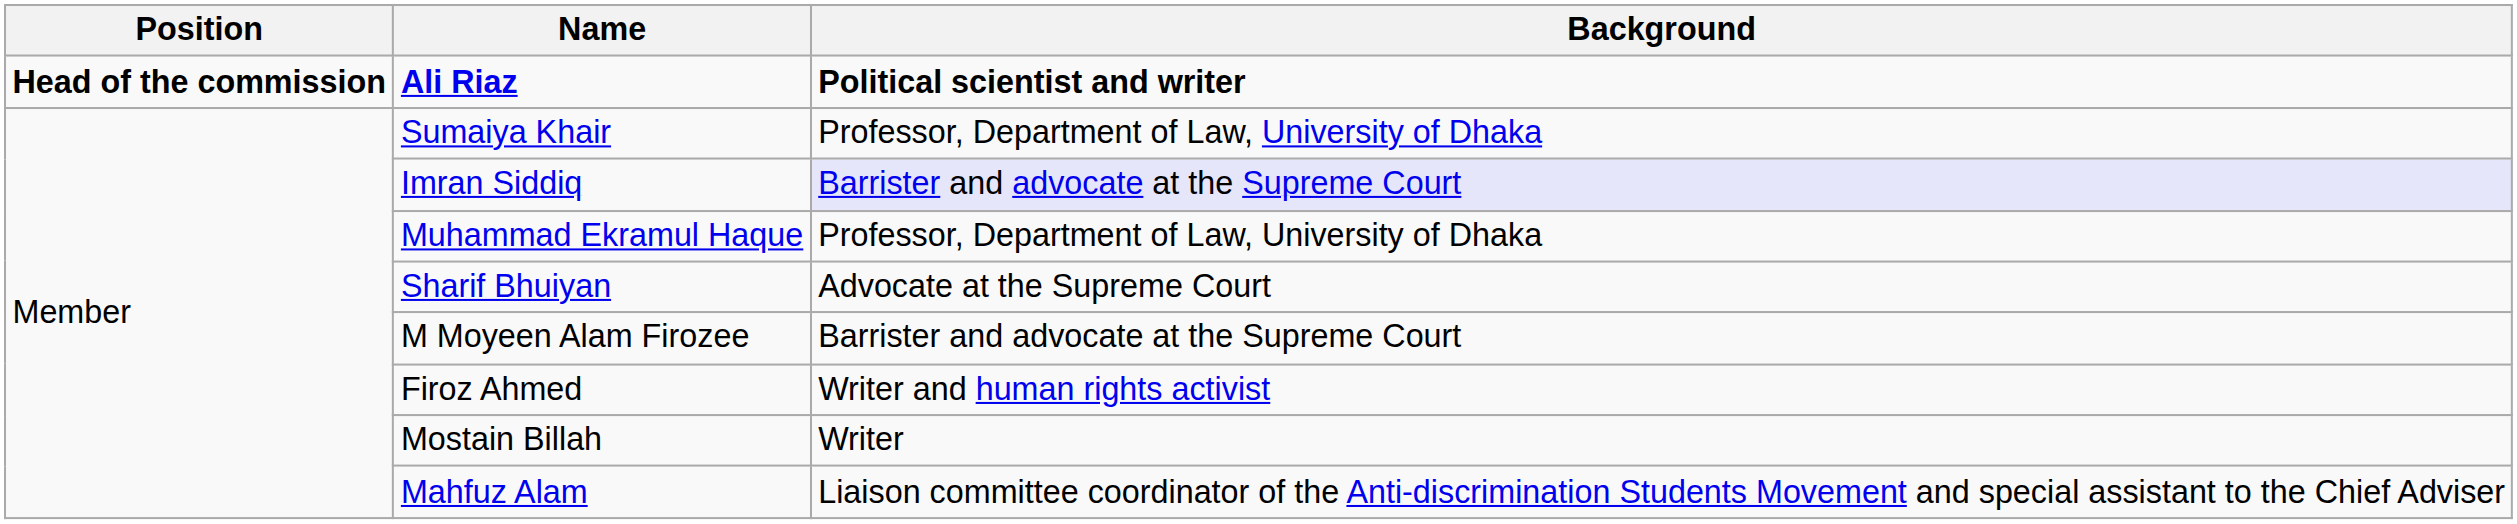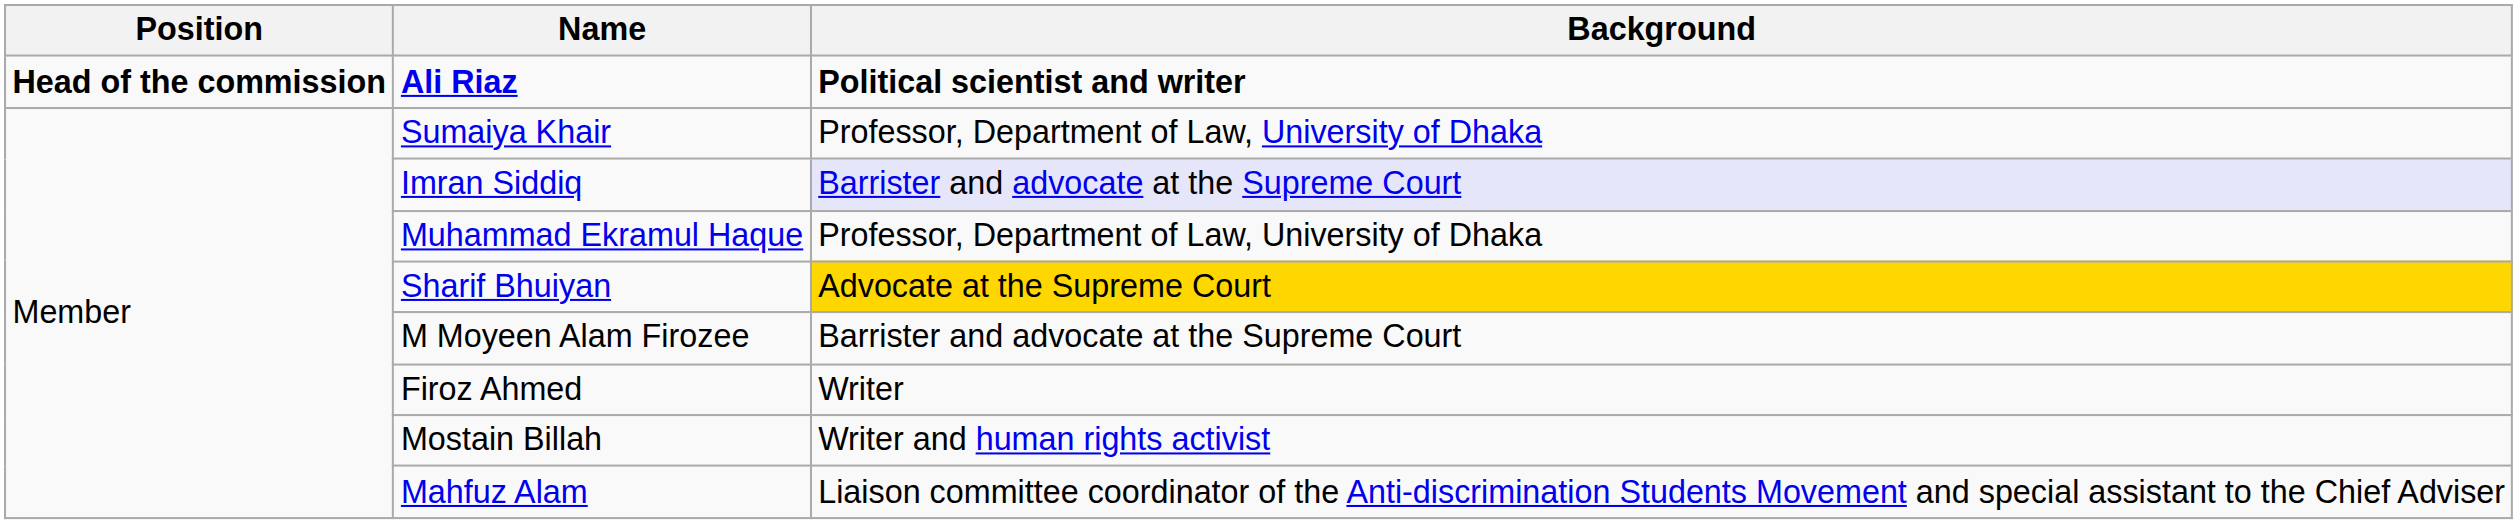 <table class="wikitable">
 <tr>
 <th>Position</th>
 <th>Name</th>
 <th>Background</th>
 </tr>
 <tr>
 <td><strong>Head of the commission</strong></td>
 <td><strong><a href='#'>Ali Riaz</a></strong></td>
 <td><strong>Political scientist and writer</strong></td>
 </tr>
 <tr>
 <td rowspan="8">Member</td>
 <td><a href='#'>Sumaiya Khair</a></td>
 <td>Professor, Department of Law, <a href='#'>University of Dhaka</a></td>
 </tr>
 <tr>
 <td><a href='#'>Imran Siddiq</a></td>
 <td style="background: lavender;"><a href='#'>Barrister</a> and <a href='#'>advocate</a> at the <a href='#'>Supreme Court</a></td>
 </tr>
 <tr>
 <td><a href='#'>Muhammad Ekramul Haque</a></td>
 <td>Professor, Department of Law, University of Dhaka</td>
 </tr>
 <tr>
 <td><a href='#'>Sharif Bhuiyan</a></td>
-<td>Advocate at the Supreme Court</td>
+<td style="background: gold;">Advocate at the Supreme Court</td>
 </tr>
 <tr>
 <td>M Moyeen Alam Firozee</td>
 <td>Barrister and advocate at the Supreme Court</td>
 </tr>
 <tr>
 <td>Firoz Ahmed</td>
-<td>Writer and <a href='#'>human rights activist</a></td>
+<td>Writer</td>
 </tr>
 <tr>
 <td>Mostain Billah</td>
-<td>Writer</td>
+<td>Writer and <a href='#'>human rights activist</a></td>
 </tr>
 <tr>
 <td><a href='#'>Mahfuz Alam</a></td>
 <td>Liaison committee coordinator of the <a href='#'>Anti-discrimination Students Movement</a> and special assistant to the Chief Adviser</td>
 </tr>
 </table>
